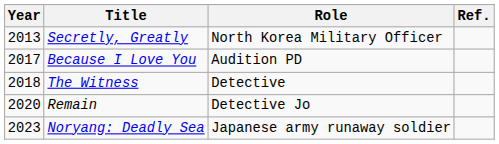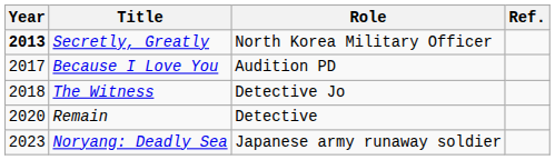 <table class="wikitable">
 <tr>
 <th>Year</th>
 <th>Title</th>
 <th>Role</th>
 <th>Ref.</th>
 </tr>
 <tr>
-<td>2013</td>
+<td><strong>2013</strong></td>
 <td><em><a href='#'>Secretly, Greatly</a></em></td>
 <td>North Korea Military Officer</td>
 <td></td>
 </tr>
 <tr>
 <td>2017</td>
 <td><em><a href='#'>Because I Love You</a></em></td>
 <td>Audition PD</td>
 <td></td>
 </tr>
 <tr>
 <td>2018</td>
 <td><em><a href='#'>The Witness</a></em></td>
-<td>Detective</td>
+<td>Detective Jo</td>
 <td></td>
 </tr>
 <tr>
 <td>2020</td>
 <td><em>Remain</em></td>
-<td>Detective Jo</td>
+<td>Detective</td>
 <td></td>
 </tr>
 <tr>
 <td>2023</td>
 <td><em><a href='#'>Noryang: Deadly Sea</a></em></td>
 <td>Japanese army runaway soldier</td>
 <td></td>
 </tr>
 </table>
